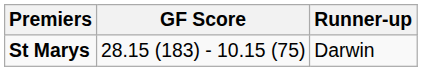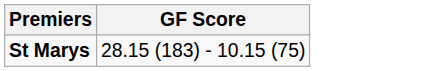 <table class="wikitable" style="text-align:left;">
 <tr style="background:#efefef;">
 <th>Premiers</th>
 <th>GF Score</th>
-<th>Runner-up</th>
 </tr>
 <tr>
 <td><strong>St Marys</strong></td>
 <td>28.15 (183) - 10.15 (75)</td>
-<td>Darwin</td>
 </tr>
 </table>
